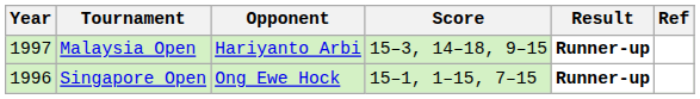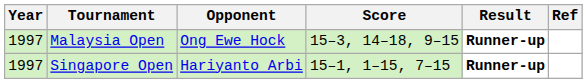 <table class="sortable wikitable" style="font-size: 90%;">
 <tr>
 <th>Year</th>
 <th>Tournament</th>
 <th>Opponent</th>
 <th>Score</th>
 <th>Result</th>
 <th>Ref</th>
 </tr>
 <tr style="background:#D4F1C5">
 <td align="center">1997</td>
 <td align="left"><a href='#'>Malaysia Open</a></td>
-<td align="left"> <a href='#'>Hariyanto Arbi</a></td>
+<td align="left"> <a href='#'>Ong Ewe Hock</a></td>
 <td align="left">15–3, 14–18, 9–15</td>
 <td style="text-align:left; background:white"> <strong>Runner-up</strong></td>
 <td style="text-align:center; background:white"></td>
 </tr>
 <tr style="background:#D4F1C5">
-<td align="center">1996</td>
+<td align="center">1997</td>
 <td align="left"><a href='#'>Singapore Open</a></td>
-<td align="left"> <a href='#'>Ong Ewe Hock</a></td>
+<td align="left"> <a href='#'>Hariyanto Arbi</a></td>
 <td align="left">15–1, 1–15, 7–15</td>
 <td style="text-align:left; background:white"> <strong>Runner-up</strong></td>
 <td style="text-align:center; background:white"></td>
 </tr>
 </table>
